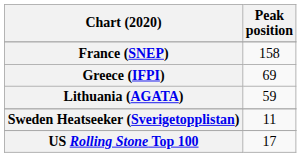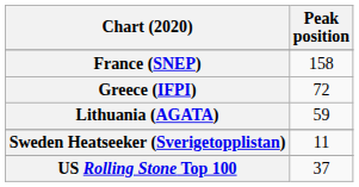 <table class="wikitable sortable plainrowheaders" style="text-align:center">
 <tr>
 <th scope="col">Chart (2020)</th>
 <th scope="col">Peak<br>position</th>
 </tr>
 <tr>
 </tr>
 <tr>
 <th scope="row">France (<a href='#'>SNEP</a>)</th>
 <td>158</td>
 </tr>
 <tr>
 <th scope="row">Greece (<a href='#'>IFPI</a>)</th>
-<td>69</td>
+<td>72</td>
 </tr>
 <tr>
 <th scope="row">Lithuania (<a href='#'>AGATA</a>)</th>
 <td>59</td>
 </tr>
 <tr>
 </tr>
 <tr>
 </tr>
 <tr>
 <th scope="row">Sweden Heatseeker (<a href='#'>Sverigetopplistan</a>)</th>
 <td>11</td>
 </tr>
 <tr>
 </tr>
 <tr>
 </tr>
 <tr>
 <th scope="row">US <a href='#'><em>Rolling Stone</em> Top 100</a></th>
-<td>17</td>
+<td>37</td>
 </tr>
 </table>
